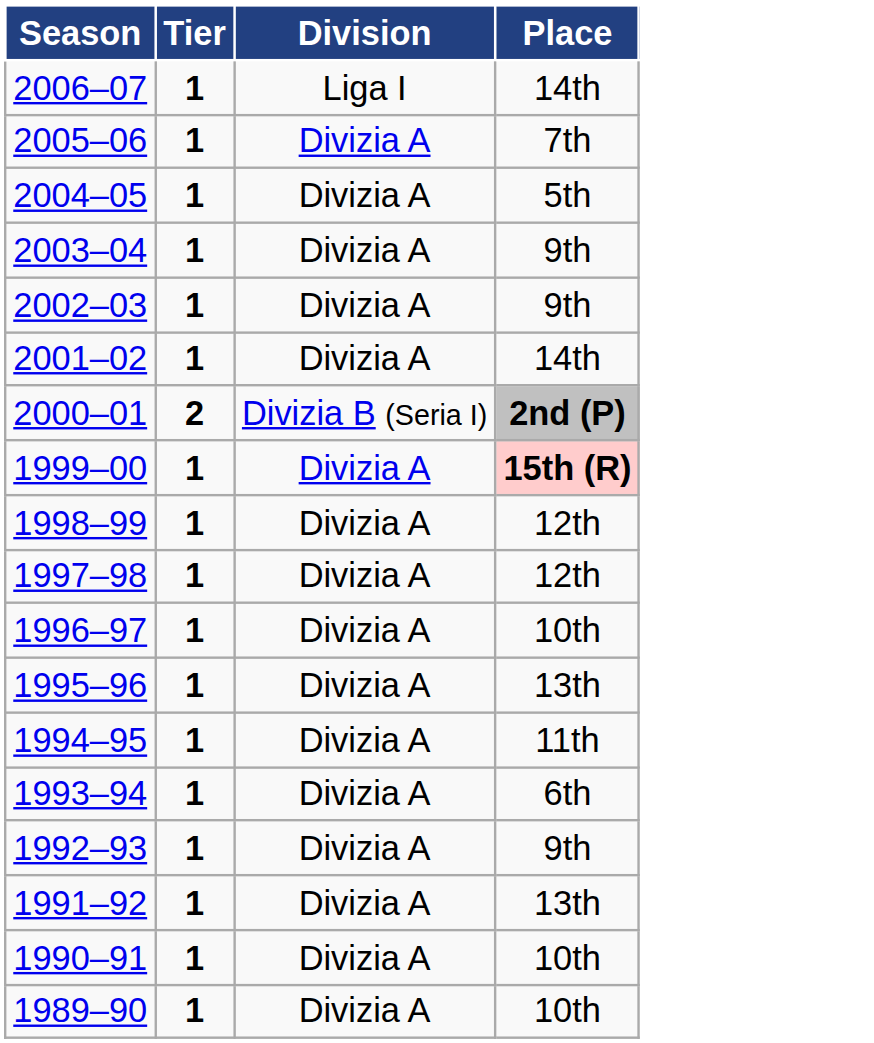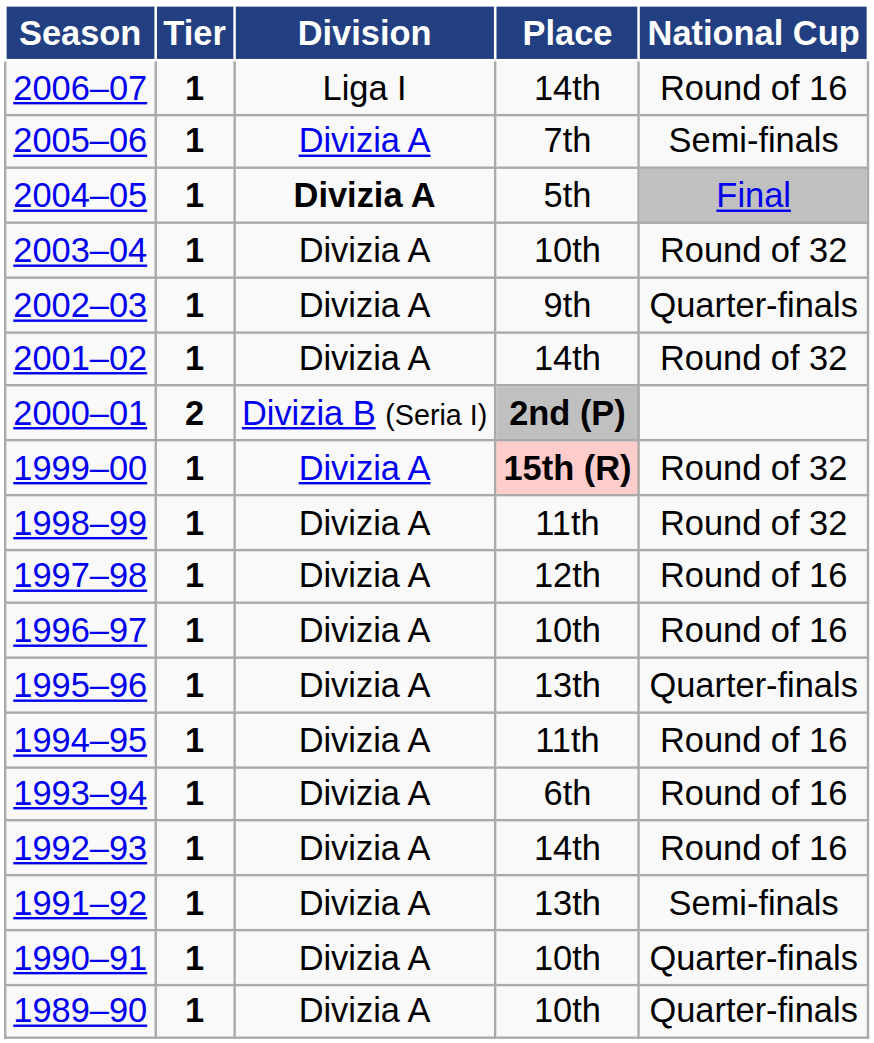 <table class="wikitable" style="text-align:center; font-size:90%">
 <tr>
 <th style="background:#224081;color:#FFFFFF;border:1px solid #FFFFFF">Season</th>
 <th style="background:#224081;color:#FFFFFF;border:1px solid #FFFFFF">Tier</th>
 <th style="background:#224081;color:#FFFFFF;border:1px solid #FFFFFF">Division</th>
 <th style="background:#224081;color:#FFFFFF;border:1px solid #FFFFFF">Place</th>
+<th style="background:#224081;color:#FFFFFF;border:1px solid #FFFFFF">National Cup</th>
 </tr>
 <tr>
 <td><a href='#'>2006–07</a></td>
 <td><strong>1</strong></td>
 <td>Liga I</td>
 <td>14th</td>
+<td>Round of 16</td>
 </tr>
 <tr>
 <td><a href='#'>2005–06</a></td>
 <td><strong>1</strong></td>
 <td><a href='#'>Divizia A</a></td>
 <td>7th</td>
+<td>Semi-finals</td>
 </tr>
 <tr>
 <td><a href='#'>2004–05</a></td>
 <td><strong>1</strong></td>
-<td>Divizia A</td>
+<td><strong>Divizia A</strong></td>
 <td>5th</td>
+<td align=center bgcolor=silver><a href='#'>Final</a></td>
 </tr>
 <tr>
 <td><a href='#'>2003–04</a></td>
 <td><strong>1</strong></td>
 <td>Divizia A</td>
-<td>9th</td>
+<td>10th</td>
+<td>Round of 32</td>
 </tr>
 <tr>
 <td><a href='#'>2002–03</a></td>
 <td><strong>1</strong></td>
 <td>Divizia A</td>
 <td>9th</td>
+<td>Quarter-finals</td>
 </tr>
 <tr>
 <td><a href='#'>2001–02</a></td>
 <td><strong>1</strong></td>
 <td>Divizia A</td>
 <td>14th</td>
+<td>Round of 32</td>
 </tr>
 <tr>
 <td><a href='#'>2000–01</a></td>
 <td><strong>2</strong></td>
 <td><a href='#'>Divizia B</a> <small>(Seria I)</small></td>
 <td align=center bgcolor=silver><strong>2nd</strong> <strong>(P)</strong></td>
+<td></td>
 </tr>
 <tr>
 <td><a href='#'>1999–00</a></td>
 <td><strong>1</strong></td>
 <td><a href='#'>Divizia A</a></td>
 <td align=center bgcolor=#FFCCCC><strong>15th</strong> <strong>(R)</strong></td>
+<td>Round of 32</td>
 </tr>
 <tr>
 <td><a href='#'>1998–99</a></td>
 <td><strong>1</strong></td>
 <td>Divizia A</td>
-<td>12th</td>
+<td>11th</td>
+<td>Round of 32</td>
 </tr>
 <tr>
 <td><a href='#'>1997–98</a></td>
 <td><strong>1</strong></td>
 <td>Divizia A</td>
 <td>12th</td>
+<td>Round of 16</td>
 </tr>
 <tr>
 <td><a href='#'>1996–97</a></td>
 <td><strong>1</strong></td>
 <td>Divizia A</td>
 <td>10th</td>
+<td>Round of 16</td>
 </tr>
 <tr>
 <td><a href='#'>1995–96</a></td>
 <td><strong>1</strong></td>
 <td>Divizia A</td>
 <td>13th</td>
+<td>Quarter-finals</td>
 </tr>
 <tr>
 <td><a href='#'>1994–95</a></td>
 <td><strong>1</strong></td>
 <td>Divizia A</td>
 <td>11th</td>
+<td>Round of 16</td>
 </tr>
 <tr>
 <td><a href='#'>1993–94</a></td>
 <td><strong>1</strong></td>
 <td>Divizia A</td>
 <td>6th</td>
+<td>Round of 16</td>
 </tr>
 <tr>
 <td><a href='#'>1992–93</a></td>
 <td><strong>1</strong></td>
 <td>Divizia A</td>
-<td>9th</td>
+<td>14th</td>
+<td>Round of 16</td>
 </tr>
 <tr>
 <td><a href='#'>1991–92</a></td>
 <td><strong>1</strong></td>
 <td>Divizia A</td>
 <td>13th</td>
+<td>Semi-finals</td>
 </tr>
 <tr>
 <td><a href='#'>1990–91</a></td>
 <td><strong>1</strong></td>
 <td>Divizia A</td>
 <td>10th</td>
+<td>Quarter-finals</td>
 </tr>
 <tr>
 <td><a href='#'>1989–90</a></td>
 <td><strong>1</strong></td>
 <td>Divizia A</td>
 <td>10th</td>
+<td>Quarter-finals</td>
 </tr>
 </table>
